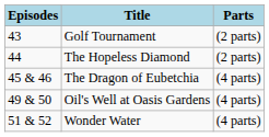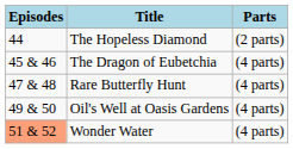 <table class="wikitable collapsible">
 <tr bgcolor="#ADD8E6">
 <th style="background-color:#ADD8E6;">Episodes</th>
 <th style="background-color:#ADD8E6;">Title</th>
 <th style="background-color:#ADD8E6;">Parts</th>
-</tr>
-<tr>
-<td>43</td>
-<td>Golf Tournament</td>
-<td>(2 parts)</td>
 </tr>
 <tr>
 <td>44</td>
 <td>The Hopeless Diamond</td>
 <td>(2 parts)</td>
 </tr>
 <tr>
 <td>45 & 46</td>
 <td>The Dragon of Eubetchia</td>
 <td>(4 parts)</td>
 </tr>
 <tr>
+<td>47 & 48</td>
+<td>Rare Butterfly Hunt</td>
+<td>(4 parts)</td>
+</tr>
+<tr>
 <td>49 & 50</td>
 <td>Oil's Well at Oasis Gardens</td>
 <td>(4 parts)</td>
 </tr>
 <tr>
-<td>51 & 52</td>
+<td style="background: lightsalmon;">51 & 52</td>
 <td>Wonder Water</td>
 <td>(4 parts)</td>
 </tr>
 </table>
